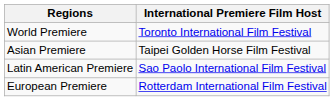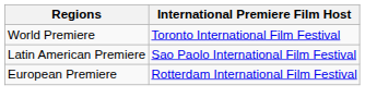 <table class="wikitable">
 <tr>
 <th>Regions</th>
 <th>International Premiere Film Host</th>
 </tr>
 <tr>
 <td>World Premiere</td>
 <td><a href='#'>Toronto International Film Festival</a></td>
 </tr>
 <tr>
-<td>Asian Premiere</td>
-<td>Taipei Golden Horse Film Festival</td>
-</tr>
-<tr>
 <td>Latin American Premiere</td>
 <td><a href='#'>Sao Paolo International Film Festival</a></td>
 </tr>
 <tr>
 <td>European Premiere</td>
 <td><a href='#'>Rotterdam International Film Festival</a></td>
 </tr>
 </table>
